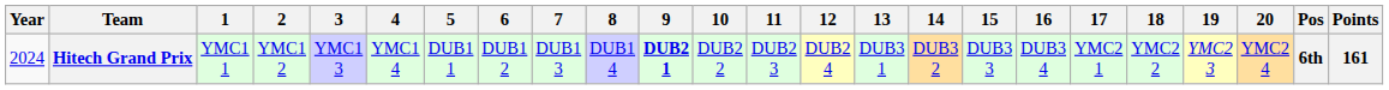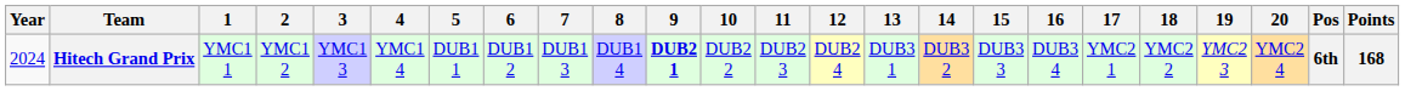 <table class="wikitable" style="text-align:center; font-size:85%">
 <tr>
 <th>Year</th>
 <th>Team</th>
 <th>1</th>
 <th>2</th>
 <th>3</th>
 <th>4</th>
 <th>5</th>
 <th>6</th>
 <th>7</th>
 <th>8</th>
 <th>9</th>
 <th>10</th>
 <th>11</th>
 <th>12</th>
 <th>13</th>
 <th>14</th>
 <th>15</th>
 <th>16</th>
 <th>17</th>
 <th>18</th>
 <th>19</th>
 <th>20</th>
 <th>Pos</th>
 <th>Points</th>
 </tr>
 <tr>
 <td><a href='#'>2024</a></td>
 <th nowrap><a href='#'>Hitech Grand Prix</a></th>
 <td style="background:#DFFFDF;"><a href='#'>YMC1<br>1</a><br></td>
 <td style="background:#DFFFDF;"><a href='#'>YMC1<br>2</a><br></td>
 <td style="background:#CFCFFF;"><a href='#'>YMC1<br>3</a><br></td>
 <td style="background:#DFFFDF;"><a href='#'>YMC1<br>4</a><br></td>
 <td style="background:#DFFFDF;"><a href='#'>DUB1<br>1</a><br></td>
 <td style="background:#DFFFDF;"><a href='#'>DUB1<br>2</a><br></td>
 <td style="background:#DFFFDF;"><a href='#'>DUB1<br>3</a><br></td>
 <td style="background:#CFCFFF;"><a href='#'>DUB1<br>4</a><br></td>
 <td style="background:#DFFFDF;"><strong><a href='#'>DUB2<br>1</a><br></strong></td>
 <td style="background:#DFFFDF;"><a href='#'>DUB2<br>2</a><br></td>
 <td style="background:#DFFFDF;"><a href='#'>DUB2<br>3</a><br></td>
 <td style="background:#FFFFBF;"><a href='#'>DUB2<br>4</a><br></td>
 <td style="background:#DFFFDF;"><a href='#'>DUB3<br>1</a><br></td>
 <td style="background:#FFDF9F;"><a href='#'>DUB3<br>2</a><br></td>
 <td style="background:#DFFFDF;"><a href='#'>DUB3<br>3</a><br></td>
 <td style="background:#DFFFDF;"><a href='#'>DUB3<br>4</a><br></td>
 <td style="background:#DFFFDF;"><a href='#'>YMC2<br>1</a><br></td>
 <td style="background:#DFFFDF;"><a href='#'>YMC2<br>2</a><br></td>
 <td style="background:#FFFFBF;"><em><a href='#'>YMC2<br>3</a></em><br></td>
 <td style="background:#FFDF9F;"><a href='#'>YMC2<br>4</a><br></td>
 <th>6th</th>
-<th>161</th>
+<th>168</th>
 </tr>
 </table>
